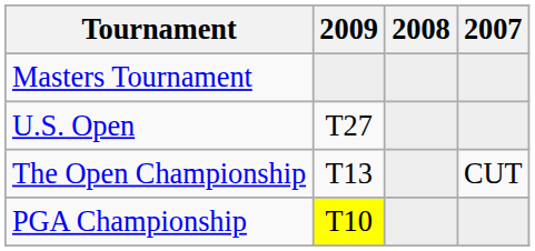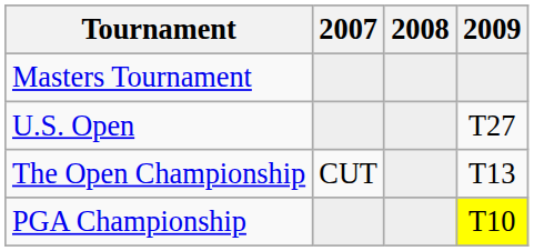 <table class="wikitable" style="font-size:95%;text-align:center;">
 <tr>
 <th>Tournament</th>
+<th>2007</th>
+<th>2008</th>
 <th>2009</th>
-<th>2008</th>
-<th>2007</th>
 </tr>
 <tr>
 <td align=left><a href='#'>Masters Tournament</a></td>
 <td style="background:#eeeeee;"></td>
 <td style="background:#eeeeee;"></td>
 <td style="background:#eeeeee;"></td>
 </tr>
 <tr>
 <td align=left><a href='#'>U.S. Open</a></td>
-<td>T27</td>
 <td style="background:#eeeeee;"></td>
 <td style="background:#eeeeee;"></td>
+<td>T27</td>
 </tr>
 <tr>
 <td align=left><a href='#'>The Open Championship</a></td>
+<td>CUT</td>
+<td style="background:#eeeeee;"></td>
 <td>T13</td>
-<td style="background:#eeeeee;"></td>
-<td>CUT</td>
 </tr>
 <tr>
 <td align=left><a href='#'>PGA Championship</a></td>
-<td style="background:yellow;">T10</td>
 <td style="background:#eeeeee;"></td>
 <td style="background:#eeeeee;"></td>
+<td style="background:yellow;">T10</td>
 </tr>
 </table>
